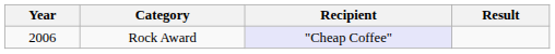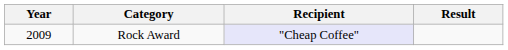 <table class="wikitable" style="text-align: center; width: 50%;">
 <tr>
 <th>Year</th>
 <th>Category</th>
 <th>Recipient</th>
 <th>Result</th>
 </tr>
 <tr>
-<td>2006</td>
+<td>2009</td>
 <td>Rock Award</td>
 <td style="background: lavender;">"Cheap Coffee"</td>
 <td></td>
 </tr>
 </table>
